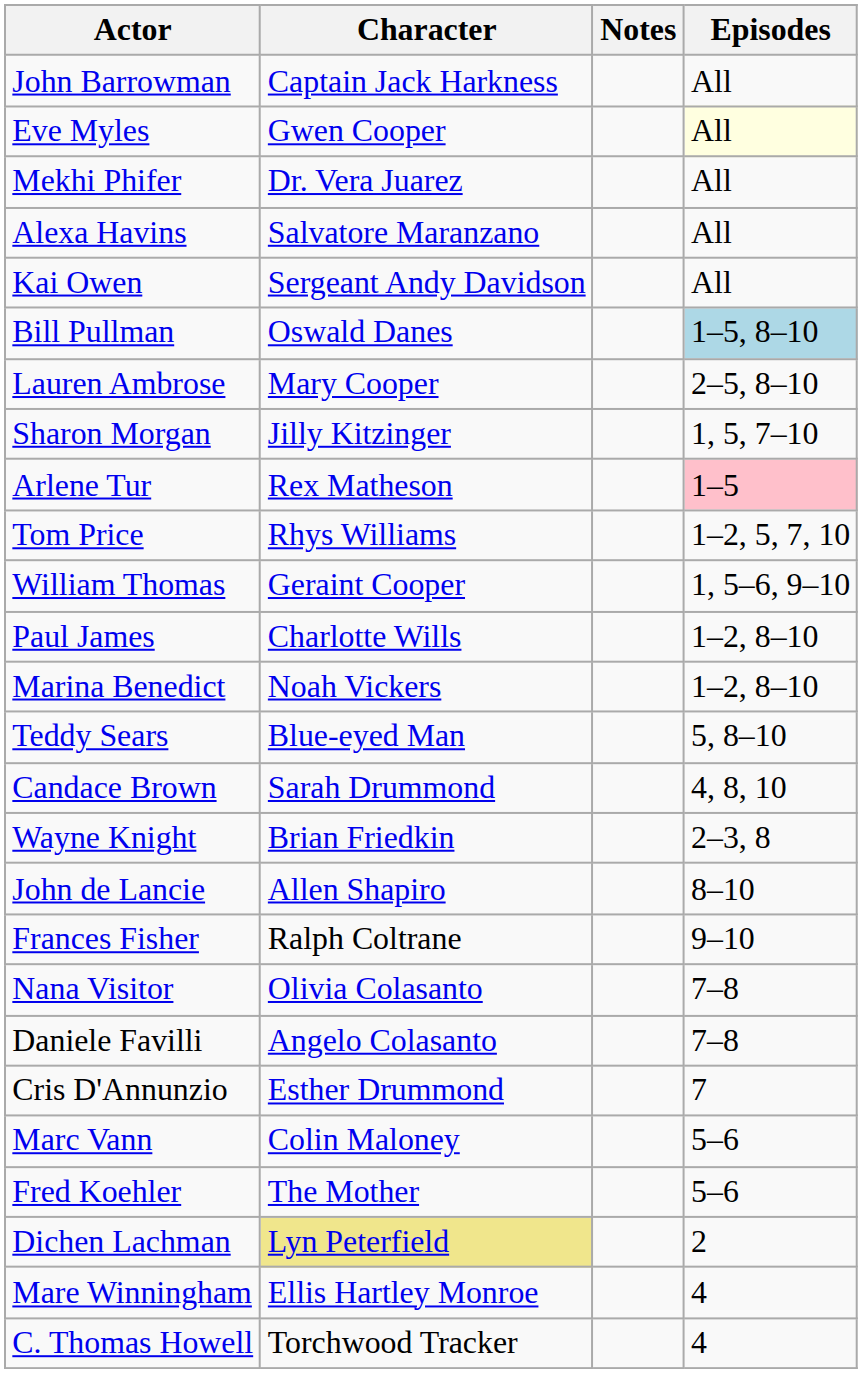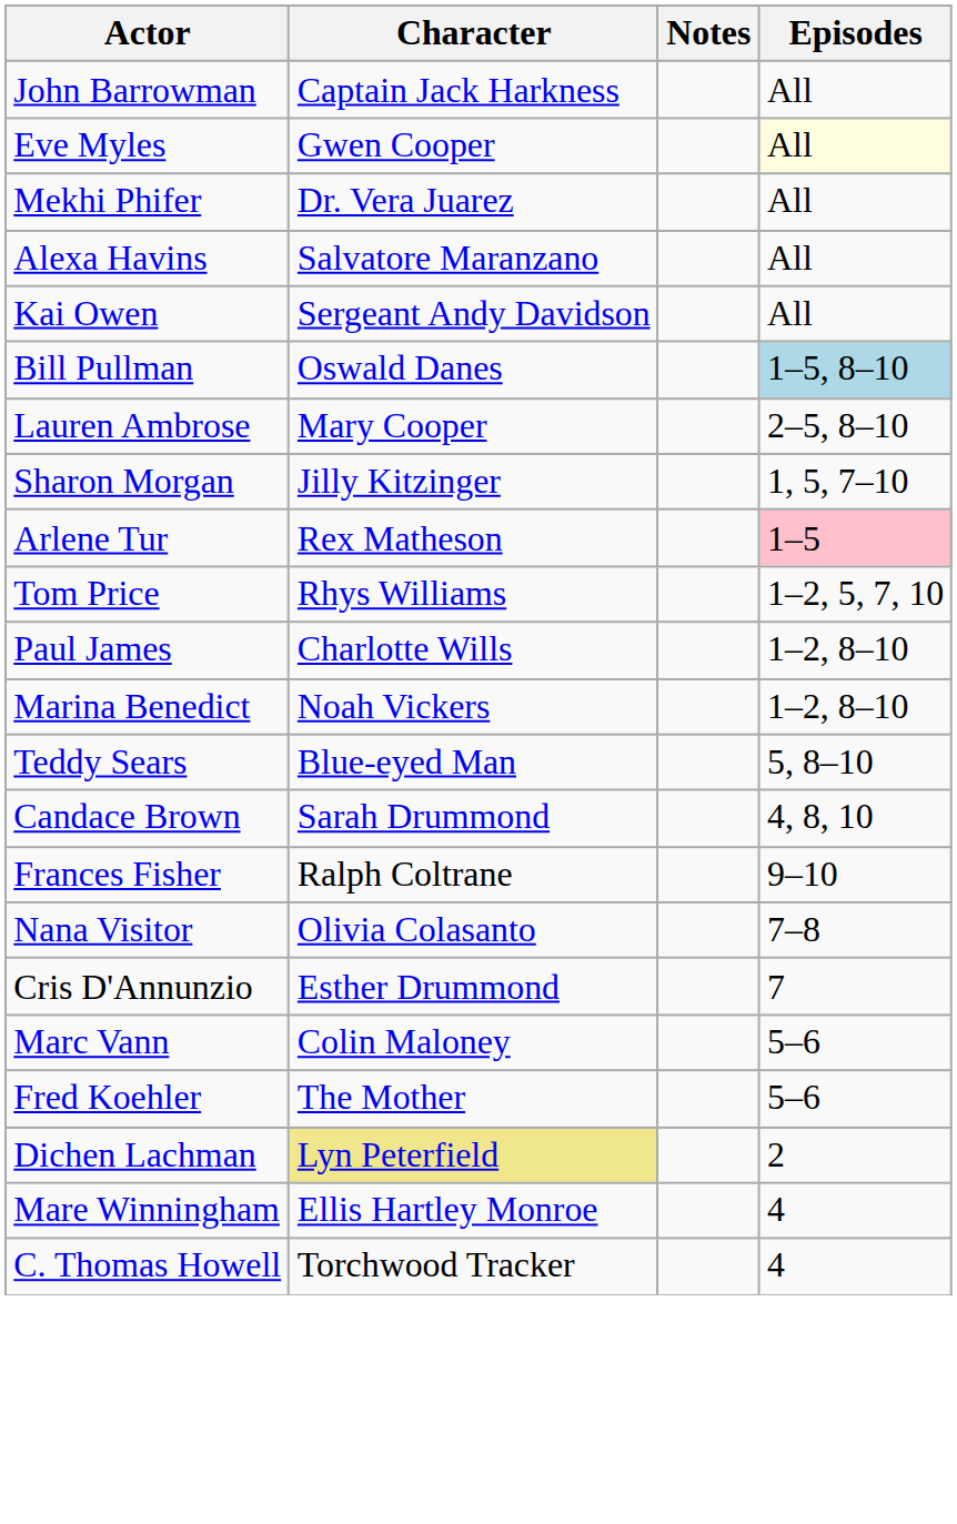 <table class= "wikitable sortable">
 <tr>
 <th>Actor</th>
 <th>Character</th>
 <th>Notes</th>
 <th>Episodes</th>
 </tr>
 <tr>
 <td><a href='#'>John Barrowman</a></td>
 <td><a href='#'>Captain Jack Harkness</a></td>
 <td></td>
 <td>All</td>
 </tr>
 <tr>
 <td><a href='#'>Eve Myles</a></td>
 <td><a href='#'>Gwen Cooper</a></td>
 <td></td>
 <td style="background: lightyellow;">All</td>
 </tr>
 <tr>
 <td><a href='#'>Mekhi Phifer</a></td>
 <td><a href='#'>Dr. Vera Juarez</a></td>
 <td></td>
 <td>All</td>
 </tr>
 <tr>
 <td><a href='#'>Alexa Havins</a></td>
 <td><a href='#'>Salvatore Maranzano</a></td>
 <td></td>
 <td>All</td>
 </tr>
 <tr>
 <td><a href='#'>Kai Owen</a></td>
 <td><a href='#'>Sergeant Andy Davidson</a></td>
 <td></td>
 <td>All</td>
 </tr>
 <tr>
 <td><a href='#'>Bill Pullman</a></td>
 <td><a href='#'>Oswald Danes</a></td>
 <td></td>
 <td style="background: lightblue;">1–5, 8–10</td>
 </tr>
 <tr>
 <td><a href='#'>Lauren Ambrose</a></td>
 <td><a href='#'>Mary Cooper</a></td>
 <td></td>
 <td>2–5, 8–10</td>
 </tr>
 <tr>
 <td><a href='#'>Sharon Morgan</a></td>
 <td><a href='#'>Jilly Kitzinger</a></td>
 <td></td>
 <td>1, 5, 7–10</td>
 </tr>
 <tr>
 <td><a href='#'>Arlene Tur</a></td>
 <td><a href='#'>Rex Matheson</a></td>
 <td></td>
 <td style="background: pink;">1–5</td>
 </tr>
 <tr>
 <td><a href='#'>Tom Price</a></td>
 <td><a href='#'>Rhys Williams</a></td>
 <td></td>
 <td>1–2, 5, 7, 10</td>
 </tr>
 <tr>
-<td><a href='#'>William Thomas</a></td>
-<td><a href='#'>Geraint Cooper</a></td>
-<td></td>
-<td>1, 5–6, 9–10</td>
-</tr>
-<tr>
 <td><a href='#'>Paul James</a></td>
 <td><a href='#'>Charlotte Wills</a></td>
 <td></td>
 <td>1–2, 8–10</td>
 </tr>
 <tr>
 <td><a href='#'>Marina Benedict</a></td>
 <td><a href='#'>Noah Vickers</a></td>
 <td></td>
 <td>1–2, 8–10</td>
 </tr>
 <tr>
 <td><a href='#'>Teddy Sears</a></td>
 <td><a href='#'>Blue-eyed Man</a></td>
 <td></td>
 <td>5, 8–10</td>
 </tr>
 <tr>
 <td><a href='#'>Candace Brown</a></td>
 <td><a href='#'>Sarah Drummond</a></td>
 <td></td>
 <td>4, 8, 10</td>
 </tr>
 <tr>
-<td><a href='#'>Wayne Knight</a></td>
-<td><a href='#'>Brian Friedkin</a></td>
-<td></td>
-<td>2–3, 8</td>
-</tr>
-<tr>
-<td><a href='#'>John de Lancie</a></td>
-<td><a href='#'>Allen Shapiro</a></td>
-<td></td>
-<td>8–10</td>
-</tr>
-<tr>
 <td><a href='#'>Frances Fisher</a></td>
 <td>Ralph Coltrane</td>
 <td></td>
 <td>9–10</td>
 </tr>
 <tr>
 <td><a href='#'>Nana Visitor</a></td>
 <td><a href='#'>Olivia Colasanto</a></td>
-<td></td>
-<td>7–8</td>
-</tr>
-<tr>
-<td>Daniele Favilli</td>
-<td><a href='#'>Angelo Colasanto</a></td>
 <td></td>
 <td>7–8</td>
 </tr>
 <tr>
 <td>Cris D'Annunzio</td>
 <td><a href='#'>Esther Drummond</a></td>
 <td></td>
 <td>7</td>
 </tr>
 <tr>
 <td><a href='#'>Marc Vann</a></td>
 <td><a href='#'>Colin Maloney</a></td>
 <td></td>
 <td>5–6</td>
 </tr>
 <tr>
 <td><a href='#'>Fred Koehler</a></td>
 <td><a href='#'>The Mother</a></td>
 <td></td>
 <td>5–6</td>
 </tr>
 <tr>
 <td><a href='#'>Dichen Lachman</a></td>
 <td style="background: khaki;"><a href='#'>Lyn Peterfield</a></td>
 <td></td>
 <td>2</td>
 </tr>
 <tr>
 <td><a href='#'>Mare Winningham</a></td>
 <td><a href='#'>Ellis Hartley Monroe</a></td>
 <td></td>
 <td>4</td>
 </tr>
 <tr>
 <td><a href='#'>C. Thomas Howell</a></td>
 <td>Torchwood Tracker</td>
 <td></td>
 <td>4</td>
 </tr>
 </table>
